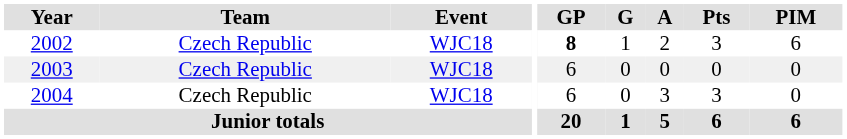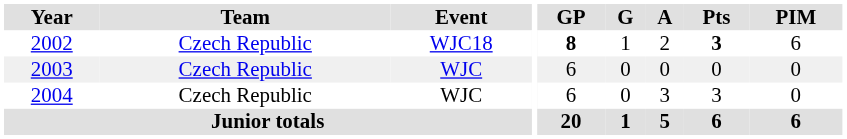 <table border="0" cellpadding="1" cellspacing="0" ID="Table3" style="text-align:center; width:40em">
 <tr ALIGN="center" bgcolor="#e0e0e0">
 <th>Year</th>
 <th>Team</th>
 <th>Event</th>
 <th rowspan="99" bgcolor="#ffffff"></th>
 <th>GP</th>
 <th>G</th>
 <th>A</th>
 <th>Pts</th>
 <th>PIM</th>
 </tr>
 <tr>
 <td><a href='#'>2002</a></td>
 <td><a href='#'>Czech Republic</a></td>
 <td><a href='#'>WJC18</a></td>
 <td><strong>8</strong></td>
 <td>1</td>
 <td>2</td>
-<td>3</td>
+<td><strong>3</strong></td>
 <td>6</td>
 </tr>
 <tr bgcolor="#f0f0f0">
 <td><a href='#'>2003</a></td>
 <td><a href='#'>Czech Republic</a></td>
-<td><a href='#'>WJC18</a></td>
+<td><a href='#'>WJC</a></td>
 <td>6</td>
 <td>0</td>
 <td>0</td>
 <td>0</td>
 <td>0</td>
 </tr>
 <tr>
 <td><a href='#'>2004</a></td>
 <td>Czech Republic</td>
-<td><a href='#'>WJC18</a></td>
+<td>WJC</td>
 <td>6</td>
 <td>0</td>
 <td>3</td>
 <td>3</td>
 <td>0</td>
 </tr>
 <tr bgcolor="#e0e0e0">
 <th colspan="3">Junior totals</th>
 <th>20</th>
 <th>1</th>
 <th>5</th>
 <th>6</th>
 <th>6</th>
 </tr>
 </table>
